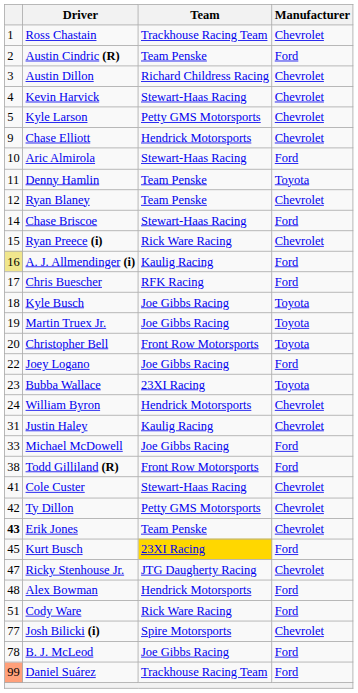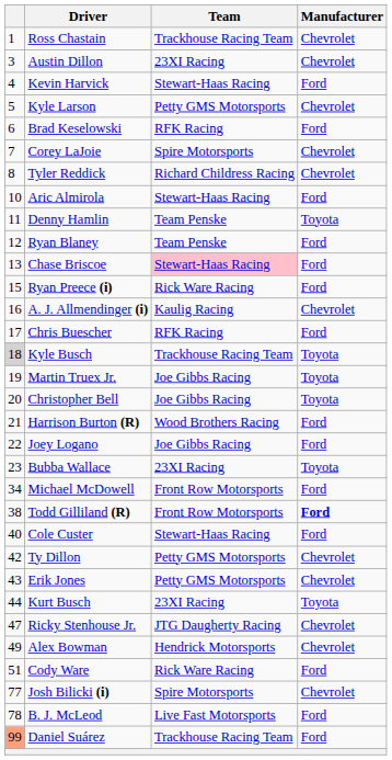 <table class="wikitable" style="font-size:95%">
 <tr>
 <th></th>
 <th>Driver</th>
 <th>Team</th>
 <th>Manufacturer</th>
 </tr>
 <tr>
 <td>1</td>
 <td><a href='#'>Ross Chastain</a></td>
 <td><a href='#'>Trackhouse Racing Team</a></td>
 <td><a href='#'>Chevrolet</a></td>
 </tr>
 <tr>
-<td>2</td>
-<td><a href='#'>Austin Cindric</a> <strong>(R)</strong></td>
-<td><a href='#'>Team Penske</a></td>
-<td><a href='#'>Ford</a></td>
-</tr>
-<tr>
 <td>3</td>
 <td><a href='#'>Austin Dillon</a></td>
-<td><a href='#'>Richard Childress Racing</a></td>
+<td><a href='#'>23XI Racing</a></td>
 <td><a href='#'>Chevrolet</a></td>
 </tr>
 <tr>
 <td>4</td>
 <td><a href='#'>Kevin Harvick</a></td>
 <td><a href='#'>Stewart-Haas Racing</a></td>
-<td><a href='#'>Chevrolet</a></td>
+<td><a href='#'>Ford</a></td>
 </tr>
 <tr>
 <td>5</td>
 <td><a href='#'>Kyle Larson</a></td>
 <td><a href='#'>Petty GMS Motorsports</a></td>
 <td><a href='#'>Chevrolet</a></td>
 </tr>
 <tr>
-<td>9</td>
-<td><a href='#'>Chase Elliott</a></td>
-<td><a href='#'>Hendrick Motorsports</a></td>
+<td>6</td>
+<td><a href='#'>Brad Keselowski</a></td>
+<td><a href='#'>RFK Racing</a></td>
+<td><a href='#'>Ford</a></td>
+</tr>
+<tr>
+<td>7</td>
+<td><a href='#'>Corey LaJoie</a></td>
+<td><a href='#'>Spire Motorsports</a></td>
+<td><a href='#'>Chevrolet</a></td>
+</tr>
+<tr>
+<td>8</td>
+<td><a href='#'>Tyler Reddick</a></td>
+<td><a href='#'>Richard Childress Racing</a></td>
 <td><a href='#'>Chevrolet</a></td>
 </tr>
 <tr>
 <td>10</td>
 <td><a href='#'>Aric Almirola</a></td>
 <td><a href='#'>Stewart-Haas Racing</a></td>
 <td><a href='#'>Ford</a></td>
 </tr>
 <tr>
 <td>11</td>
 <td><a href='#'>Denny Hamlin</a></td>
 <td><a href='#'>Team Penske</a></td>
 <td><a href='#'>Toyota</a></td>
 </tr>
 <tr>
 <td>12</td>
 <td><a href='#'>Ryan Blaney</a></td>
 <td><a href='#'>Team Penske</a></td>
-<td><a href='#'>Chevrolet</a></td>
+<td><a href='#'>Ford</a></td>
 </tr>
 <tr>
-<td>14</td>
+<td>13</td>
 <td><a href='#'>Chase Briscoe</a></td>
-<td><a href='#'>Stewart-Haas Racing</a></td>
+<td style="background: pink;"><a href='#'>Stewart-Haas Racing</a></td>
 <td><a href='#'>Ford</a></td>
 </tr>
 <tr>
 <td>15</td>
 <td><a href='#'>Ryan Preece</a> <strong>(i)</strong></td>
 <td><a href='#'>Rick Ware Racing</a></td>
-<td><a href='#'>Chevrolet</a></td>
+<td><a href='#'>Ford</a></td>
 </tr>
 <tr>
-<td style="background: khaki;">16</td>
+<td>16</td>
 <td><a href='#'>A. J. Allmendinger</a> <strong>(i)</strong></td>
 <td><a href='#'>Kaulig Racing</a></td>
-<td><a href='#'>Ford</a></td>
+<td><a href='#'>Chevrolet</a></td>
 </tr>
 <tr>
 <td>17</td>
 <td><a href='#'>Chris Buescher</a></td>
 <td><a href='#'>RFK Racing</a></td>
 <td><a href='#'>Ford</a></td>
 </tr>
 <tr>
-<td>18</td>
+<td style="background: lightgrey;">18</td>
 <td><a href='#'>Kyle Busch</a></td>
-<td><a href='#'>Joe Gibbs Racing</a></td>
+<td><a href='#'>Trackhouse Racing Team</a></td>
 <td><a href='#'>Toyota</a></td>
 </tr>
 <tr>
 <td>19</td>
 <td><a href='#'>Martin Truex Jr.</a></td>
 <td><a href='#'>Joe Gibbs Racing</a></td>
 <td><a href='#'>Toyota</a></td>
 </tr>
 <tr>
 <td>20</td>
 <td><a href='#'>Christopher Bell</a></td>
-<td><a href='#'>Front Row Motorsports</a></td>
+<td><a href='#'>Joe Gibbs Racing</a></td>
 <td><a href='#'>Toyota</a></td>
+</tr>
+<tr>
+<td>21</td>
+<td><a href='#'>Harrison Burton</a> <strong>(R)</strong></td>
+<td><a href='#'>Wood Brothers Racing</a></td>
+<td><a href='#'>Ford</a></td>
 </tr>
 <tr>
 <td>22</td>
 <td><a href='#'>Joey Logano</a></td>
 <td><a href='#'>Joe Gibbs Racing</a></td>
 <td><a href='#'>Ford</a></td>
 </tr>
 <tr>
 <td>23</td>
 <td><a href='#'>Bubba Wallace</a></td>
 <td><a href='#'>23XI Racing</a></td>
 <td><a href='#'>Toyota</a></td>
 </tr>
 <tr>
-<td>24</td>
-<td><a href='#'>William Byron</a></td>
-<td><a href='#'>Hendrick Motorsports</a></td>
-<td><a href='#'>Chevrolet</a></td>
-</tr>
-<tr>
-<td>31</td>
-<td><a href='#'>Justin Haley</a></td>
-<td><a href='#'>Kaulig Racing</a></td>
-<td><a href='#'>Chevrolet</a></td>
-</tr>
-<tr>
-<td>33</td>
+<td>34</td>
 <td><a href='#'>Michael McDowell</a></td>
-<td><a href='#'>Joe Gibbs Racing</a></td>
+<td><a href='#'>Front Row Motorsports</a></td>
 <td><a href='#'>Ford</a></td>
 </tr>
 <tr>
 <td>38</td>
 <td><a href='#'>Todd Gilliland</a> <strong>(R)</strong></td>
 <td><a href='#'>Front Row Motorsports</a></td>
-<td><a href='#'>Ford</a></td>
+<td><strong><a href='#'>Ford</a></strong></td>
 </tr>
 <tr>
-<td>41</td>
+<td>40</td>
 <td><a href='#'>Cole Custer</a></td>
 <td><a href='#'>Stewart-Haas Racing</a></td>
-<td><a href='#'>Chevrolet</a></td>
+<td><a href='#'>Ford</a></td>
 </tr>
 <tr>
 <td>42</td>
 <td><a href='#'>Ty Dillon</a></td>
 <td><a href='#'>Petty GMS Motorsports</a></td>
 <td><a href='#'>Chevrolet</a></td>
 </tr>
 <tr>
-<td><strong>43</strong></td>
+<td>43</td>
 <td><a href='#'>Erik Jones</a></td>
-<td><a href='#'>Team Penske</a></td>
+<td><a href='#'>Petty GMS Motorsports</a></td>
 <td><a href='#'>Chevrolet</a></td>
 </tr>
 <tr>
-<td>45</td>
+<td>44</td>
 <td><a href='#'>Kurt Busch</a></td>
-<td style="background: gold;"><a href='#'>23XI Racing</a></td>
-<td><a href='#'>Ford</a></td>
+<td><a href='#'>23XI Racing</a></td>
+<td><a href='#'>Toyota</a></td>
 </tr>
 <tr>
 <td>47</td>
 <td><a href='#'>Ricky Stenhouse Jr.</a></td>
 <td><a href='#'>JTG Daugherty Racing</a></td>
 <td><a href='#'>Chevrolet</a></td>
 </tr>
 <tr>
-<td>48</td>
+<td>49</td>
 <td><a href='#'>Alex Bowman</a></td>
 <td><a href='#'>Hendrick Motorsports</a></td>
-<td><a href='#'>Ford</a></td>
+<td><a href='#'>Chevrolet</a></td>
 </tr>
 <tr>
 <td>51</td>
 <td><a href='#'>Cody Ware</a></td>
 <td><a href='#'>Rick Ware Racing</a></td>
 <td><a href='#'>Ford</a></td>
 </tr>
 <tr>
 <td>77</td>
 <td><a href='#'>Josh Bilicki</a> <strong>(i)</strong></td>
 <td><a href='#'>Spire Motorsports</a></td>
 <td><a href='#'>Chevrolet</a></td>
 </tr>
 <tr>
 <td>78</td>
 <td><a href='#'>B. J. McLeod</a></td>
-<td><a href='#'>Joe Gibbs Racing</a></td>
+<td><a href='#'>Live Fast Motorsports</a></td>
 <td><a href='#'>Ford</a></td>
 </tr>
 <tr>
 <td style="background: lightsalmon;">99</td>
 <td><a href='#'>Daniel Suárez</a></td>
 <td><a href='#'>Trackhouse Racing Team</a></td>
 <td><a href='#'>Ford</a></td>
 </tr>
 <tr>
 <th colspan="4"></th>
 </tr>
 </table>
